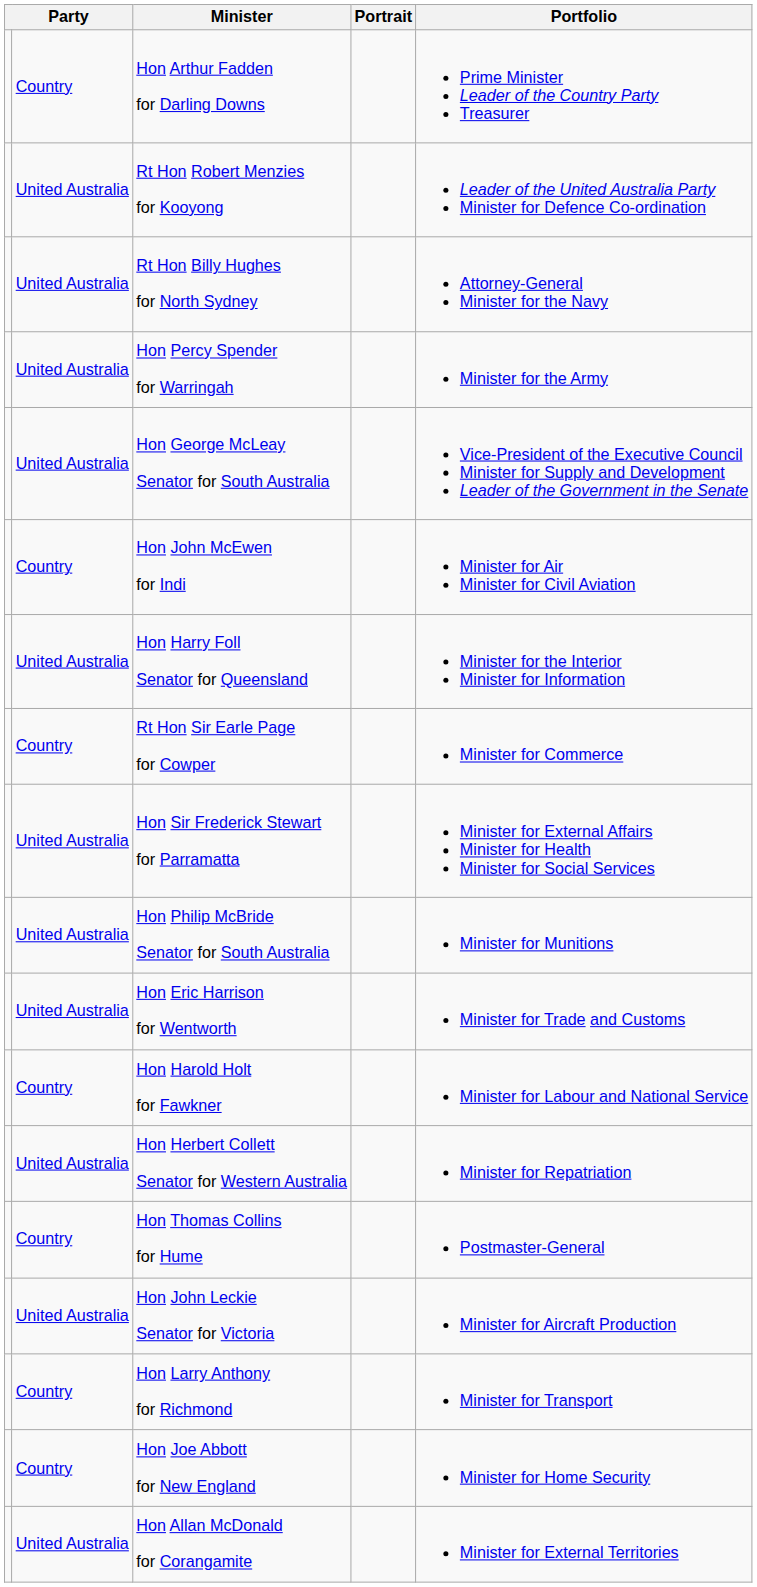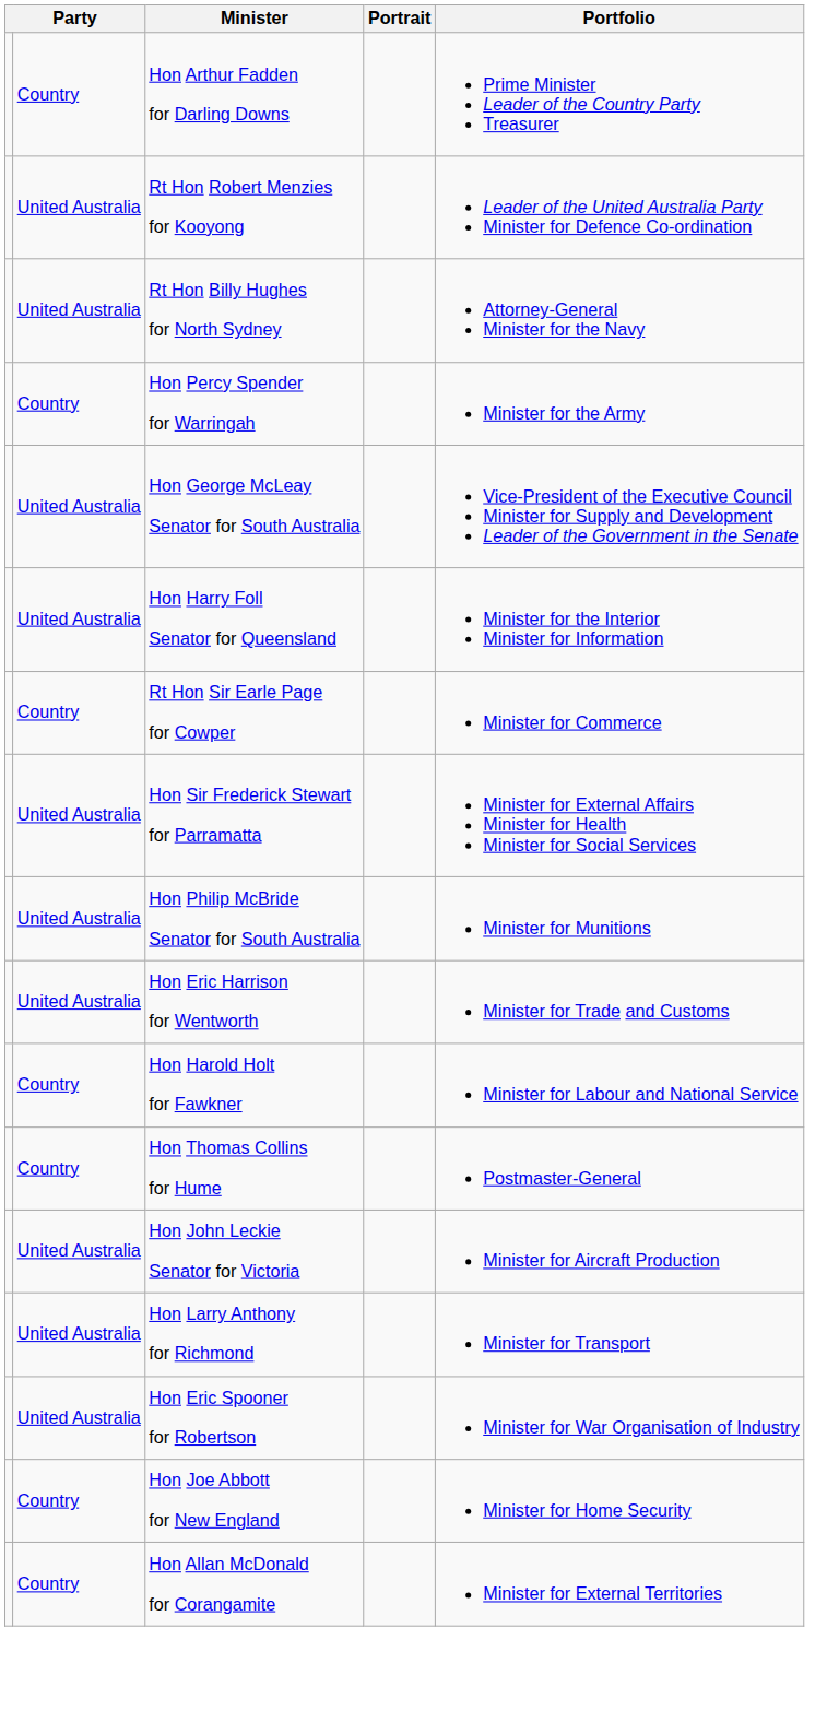 <table class="wikitable sortable">
 <tr>
 <th colspan="2">Party</th>
 <th>Minister</th>
 <th>Portrait</th>
 <th>Portfolio</th>
 </tr>
 <tr>
 <td></td>
 <td><a href='#'>Country</a></td>
 <td><a href='#'>Hon</a> <a href='#'>Arthur Fadden</a> <br><br> for <a href='#'>Darling Downs</a> <br></td>
 <td></td>
 <td><br><ul><li><a href='#'>Prime Minister</a></li><li><em><a href='#'>Leader of the Country Party</a></em></li><li><a href='#'>Treasurer</a></li></ul></td>
 </tr>
 <tr>
 <td></td>
 <td><a href='#'>United Australia</a></td>
 <td><a href='#'>Rt Hon</a> <a href='#'>Robert Menzies</a>  <br><br> for <a href='#'>Kooyong</a> <br></td>
 <td></td>
 <td><br><ul><li><em><a href='#'>Leader of the United Australia Party</a></em></li><li><a href='#'>Minister for Defence Co-ordination</a></li></ul></td>
 </tr>
 <tr>
 <td></td>
 <td><a href='#'>United Australia</a></td>
 <td><a href='#'>Rt Hon</a> <a href='#'>Billy Hughes</a>   <br><br> for <a href='#'>North Sydney</a> <br></td>
 <td></td>
 <td><br><ul><li><a href='#'>Attorney-General</a></li><li><a href='#'>Minister for the Navy</a></li></ul></td>
 </tr>
 <tr>
 <td></td>
-<td><a href='#'>United Australia</a></td>
+<td><a href='#'>Country</a></td>
 <td><a href='#'>Hon</a> <a href='#'>Percy Spender</a>  <br><br> for <a href='#'>Warringah</a> <br></td>
 <td></td>
 <td><br><ul><li><a href='#'>Minister for the Army</a></li></ul></td>
 </tr>
 <tr>
 <td></td>
 <td><a href='#'>United Australia</a></td>
 <td><a href='#'>Hon</a> <a href='#'>George McLeay</a> <br><br><a href='#'>Senator</a> for <a href='#'>South Australia</a> <br></td>
 <td></td>
 <td><br><ul><li><a href='#'>Vice-President of the Executive Council</a></li><li><a href='#'>Minister for Supply and Development</a></li><li><em><a href='#'>Leader of the Government in the Senate</a></em></li></ul></td>
-</tr>
-<tr>
-<td></td>
-<td><a href='#'>Country</a></td>
-<td><a href='#'>Hon</a> <a href='#'>John McEwen</a> <br><br> for <a href='#'>Indi</a> <br></td>
-<td></td>
-<td><br><ul><li><a href='#'>Minister for Air</a></li><li><a href='#'>Minister for Civil Aviation</a></li></ul></td>
 </tr>
 <tr>
 <td></td>
 <td><a href='#'>United Australia</a></td>
 <td><a href='#'>Hon</a> <a href='#'>Harry Foll</a> <br><br><a href='#'>Senator</a> for <a href='#'>Queensland</a> <br></td>
 <td></td>
 <td><br><ul><li><a href='#'>Minister for the Interior</a></li><li><a href='#'>Minister for Information</a></li></ul></td>
 </tr>
 <tr>
 <td></td>
 <td><a href='#'>Country</a></td>
 <td><a href='#'>Rt Hon</a> <a href='#'>Sir Earle Page</a>  <br><br> for <a href='#'>Cowper</a> <br></td>
 <td></td>
 <td><br><ul><li><a href='#'>Minister for Commerce</a></li></ul></td>
 </tr>
 <tr>
 <td></td>
 <td><a href='#'>United Australia</a></td>
 <td><a href='#'>Hon</a> <a href='#'>Sir Frederick Stewart</a> <br><br> for <a href='#'>Parramatta</a> <br></td>
 <td></td>
 <td><br><ul><li><a href='#'>Minister for External Affairs</a></li><li><a href='#'>Minister for Health</a></li><li><a href='#'>Minister for Social Services</a></li></ul></td>
 </tr>
 <tr>
 <td></td>
 <td><a href='#'>United Australia</a></td>
 <td><a href='#'>Hon</a> <a href='#'>Philip McBride</a> <br><br><a href='#'>Senator</a> for <a href='#'>South Australia</a> <br></td>
 <td></td>
 <td><br><ul><li><a href='#'>Minister for Munitions</a></li></ul></td>
 </tr>
 <tr>
 <td></td>
 <td><a href='#'>United Australia</a></td>
 <td><a href='#'>Hon</a> <a href='#'>Eric Harrison</a> <br><br> for <a href='#'>Wentworth</a> <br></td>
 <td></td>
 <td><br><ul><li><a href='#'>Minister for Trade</a> <a href='#'>and Customs</a></li></ul></td>
 </tr>
 <tr>
 <td></td>
 <td><a href='#'>Country</a></td>
 <td><a href='#'>Hon</a> <a href='#'>Harold Holt</a> <br><br> for <a href='#'>Fawkner</a> <br></td>
 <td></td>
 <td><br><ul><li><a href='#'>Minister for Labour and National Service</a></li></ul></td>
 </tr>
 <tr>
 <td></td>
-<td><a href='#'>United Australia</a></td>
-<td><a href='#'>Hon</a> <a href='#'>Herbert Collett</a>    <br><br><a href='#'>Senator</a> for <a href='#'>Western Australia</a> <br></td>
-<td></td>
-<td><br><ul><li><a href='#'>Minister for Repatriation</a></li></ul></td>
-</tr>
-<tr>
-<td></td>
 <td><a href='#'>Country</a></td>
 <td><a href='#'>Hon</a> <a href='#'>Thomas Collins</a> <br><br> for <a href='#'>Hume</a> <br></td>
 <td></td>
 <td><br><ul><li><a href='#'>Postmaster-General</a></li></ul></td>
 </tr>
 <tr>
 <td></td>
 <td><a href='#'>United Australia</a></td>
 <td><a href='#'>Hon</a> <a href='#'>John Leckie</a> <br><br><a href='#'>Senator</a> for <a href='#'>Victoria</a> <br></td>
 <td></td>
 <td><br><ul><li><a href='#'>Minister for Aircraft Production</a></li></ul></td>
 </tr>
 <tr>
 <td></td>
-<td><a href='#'>Country</a></td>
+<td><a href='#'>United Australia</a></td>
 <td><a href='#'>Hon</a> <a href='#'>Larry Anthony</a> <br><br> for <a href='#'>Richmond</a> <br></td>
 <td></td>
 <td><br><ul><li><a href='#'>Minister for Transport</a></li></ul></td>
+</tr>
+<tr>
+<td></td>
+<td><a href='#'>United Australia</a></td>
+<td><a href='#'>Hon</a> <a href='#'>Eric Spooner</a> <br><br> for <a href='#'>Robertson</a> <br></td>
+<td></td>
+<td><br><ul><li><a href='#'>Minister for War Organisation of Industry</a></li></ul></td>
 </tr>
 <tr>
 <td></td>
 <td><a href='#'>Country</a></td>
 <td><a href='#'>Hon</a> <a href='#'>Joe Abbott</a>  <br><br> for <a href='#'>New England</a> <br></td>
 <td></td>
 <td><br><ul><li><a href='#'>Minister for Home Security</a></li></ul></td>
 </tr>
 <tr>
 <td></td>
-<td><a href='#'>United Australia</a></td>
+<td><a href='#'>Country</a></td>
 <td><a href='#'>Hon</a> <a href='#'>Allan McDonald</a> <br><br> for <a href='#'>Corangamite</a> <br></td>
 <td></td>
 <td><br><ul><li><a href='#'>Minister for External Territories</a></li></ul></td>
 </tr>
 </table>
